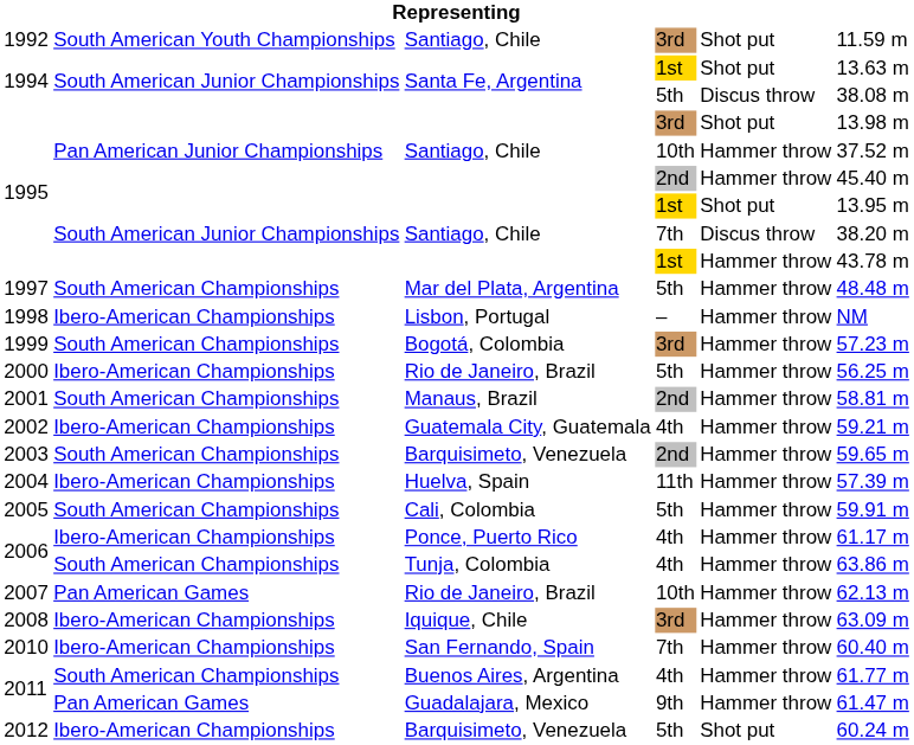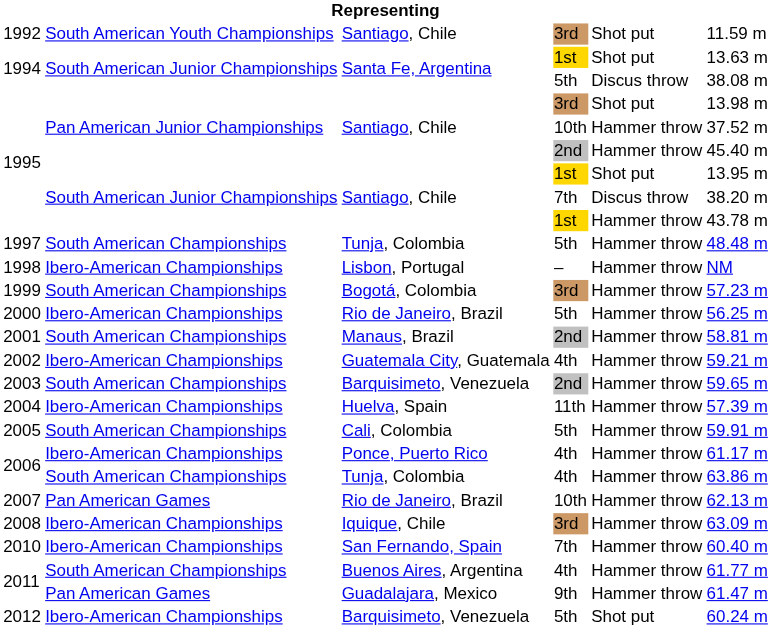 <table>
 <tr>
 <th colspan="6">Representing </th>
 </tr>
 <tr>
 <td>1992</td>
 <td><a href='#'>South American Youth Championships</a></td>
 <td><a href='#'>Santiago</a>, Chile</td>
 <td bgcolor=cc9966>3rd</td>
 <td>Shot put</td>
 <td>11.59 m</td>
 </tr>
 <tr>
 <td rowspan=2>1994</td>
 <td rowspan=2><a href='#'>South American Junior Championships</a></td>
 <td rowspan=2><a href='#'>Santa Fe, Argentina</a></td>
 <td bgcolor=gold>1st</td>
 <td>Shot put</td>
 <td>13.63 m</td>
 </tr>
 <tr>
 <td>5th</td>
 <td>Discus throw</td>
 <td>38.08 m</td>
 </tr>
 <tr>
 <td rowspan=6>1995</td>
 <td rowspan=3><a href='#'>Pan American Junior Championships</a></td>
 <td rowspan=3><a href='#'>Santiago</a>, Chile</td>
 <td bgcolor=cc9966>3rd</td>
 <td>Shot put</td>
 <td>13.98 m</td>
 </tr>
 <tr>
 <td>10th</td>
 <td>Hammer throw</td>
 <td>37.52 m</td>
 </tr>
 <tr>
 <td bgcolor=silver>2nd</td>
 <td>Hammer throw</td>
 <td>45.40 m</td>
 </tr>
 <tr>
 <td rowspan=3><a href='#'>South American Junior Championships</a></td>
 <td rowspan=3><a href='#'>Santiago</a>, Chile</td>
 <td bgcolor=gold>1st</td>
 <td>Shot put</td>
 <td>13.95 m</td>
 </tr>
 <tr>
 <td>7th</td>
 <td>Discus throw</td>
 <td>38.20 m</td>
 </tr>
 <tr>
 <td bgcolor=gold>1st</td>
 <td>Hammer throw</td>
 <td>43.78 m</td>
 </tr>
 <tr>
 <td>1997</td>
 <td><a href='#'>South American Championships</a></td>
-<td><a href='#'>Mar del Plata, Argentina</a></td>
+<td><a href='#'>Tunja</a>, Colombia</td>
 <td>5th</td>
 <td>Hammer throw</td>
 <td><a href='#'>48.48 m</a></td>
 </tr>
 <tr>
 <td>1998</td>
 <td><a href='#'>Ibero-American Championships</a></td>
 <td><a href='#'>Lisbon</a>, Portugal</td>
 <td>–</td>
 <td>Hammer throw</td>
 <td><a href='#'>NM</a></td>
 </tr>
 <tr>
 <td>1999</td>
 <td><a href='#'>South American Championships</a></td>
 <td><a href='#'>Bogotá</a>, Colombia</td>
 <td bgcolor=cc9966>3rd</td>
 <td>Hammer throw</td>
 <td><a href='#'>57.23 m</a></td>
 </tr>
 <tr>
 <td>2000</td>
 <td><a href='#'>Ibero-American Championships</a></td>
 <td><a href='#'>Rio de Janeiro</a>, Brazil</td>
 <td>5th</td>
 <td>Hammer throw</td>
 <td><a href='#'>56.25 m</a></td>
 </tr>
 <tr>
 <td>2001</td>
 <td><a href='#'>South American Championships</a></td>
 <td><a href='#'>Manaus</a>, Brazil</td>
 <td bgcolor=silver>2nd</td>
 <td>Hammer throw</td>
 <td><a href='#'>58.81 m</a></td>
 </tr>
 <tr>
 <td>2002</td>
 <td><a href='#'>Ibero-American Championships</a></td>
 <td><a href='#'>Guatemala City</a>, Guatemala</td>
 <td>4th</td>
 <td>Hammer throw</td>
 <td><a href='#'>59.21 m</a></td>
 </tr>
 <tr>
 <td>2003</td>
 <td><a href='#'>South American Championships</a></td>
 <td><a href='#'>Barquisimeto</a>, Venezuela</td>
 <td bgcolor=silver>2nd</td>
 <td>Hammer throw</td>
 <td><a href='#'>59.65 m</a></td>
 </tr>
 <tr>
 <td>2004</td>
 <td><a href='#'>Ibero-American Championships</a></td>
 <td><a href='#'>Huelva</a>, Spain</td>
 <td>11th</td>
 <td>Hammer throw</td>
 <td><a href='#'>57.39 m</a></td>
 </tr>
 <tr>
 <td>2005</td>
 <td><a href='#'>South American Championships</a></td>
 <td><a href='#'>Cali</a>, Colombia</td>
 <td>5th</td>
 <td>Hammer throw</td>
 <td><a href='#'>59.91 m</a></td>
 </tr>
 <tr>
 <td rowspan=2>2006</td>
 <td><a href='#'>Ibero-American Championships</a></td>
 <td><a href='#'>Ponce, Puerto Rico</a></td>
 <td>4th</td>
 <td>Hammer throw</td>
 <td><a href='#'>61.17 m</a></td>
 </tr>
 <tr>
 <td><a href='#'>South American Championships</a></td>
 <td><a href='#'>Tunja</a>, Colombia</td>
 <td>4th</td>
 <td>Hammer throw</td>
 <td><a href='#'>63.86 m</a></td>
 </tr>
 <tr>
 <td>2007</td>
 <td><a href='#'>Pan American Games</a></td>
 <td><a href='#'>Rio de Janeiro</a>, Brazil</td>
 <td>10th</td>
 <td>Hammer throw</td>
 <td><a href='#'>62.13 m</a></td>
 </tr>
 <tr>
 <td>2008</td>
 <td><a href='#'>Ibero-American Championships</a></td>
 <td><a href='#'>Iquique</a>, Chile</td>
 <td bgcolor=cc9966>3rd</td>
 <td>Hammer throw</td>
 <td><a href='#'>63.09 m</a></td>
 </tr>
 <tr>
 <td>2010</td>
 <td><a href='#'>Ibero-American Championships</a></td>
 <td><a href='#'>San Fernando, Spain</a></td>
 <td>7th</td>
 <td>Hammer throw</td>
 <td><a href='#'>60.40 m</a></td>
 </tr>
 <tr>
 <td rowspan=2>2011</td>
 <td><a href='#'>South American Championships</a></td>
 <td><a href='#'>Buenos Aires</a>, Argentina</td>
 <td>4th</td>
 <td>Hammer throw</td>
 <td><a href='#'>61.77 m</a></td>
 </tr>
 <tr>
 <td><a href='#'>Pan American Games</a></td>
 <td><a href='#'>Guadalajara</a>, Mexico</td>
 <td>9th</td>
 <td>Hammer throw</td>
 <td><a href='#'>61.47 m</a></td>
 </tr>
 <tr>
 <td>2012</td>
 <td><a href='#'>Ibero-American Championships</a></td>
 <td><a href='#'>Barquisimeto</a>, Venezuela</td>
 <td>5th</td>
 <td>Shot put</td>
 <td><a href='#'>60.24 m</a></td>
 </tr>
 </table>
